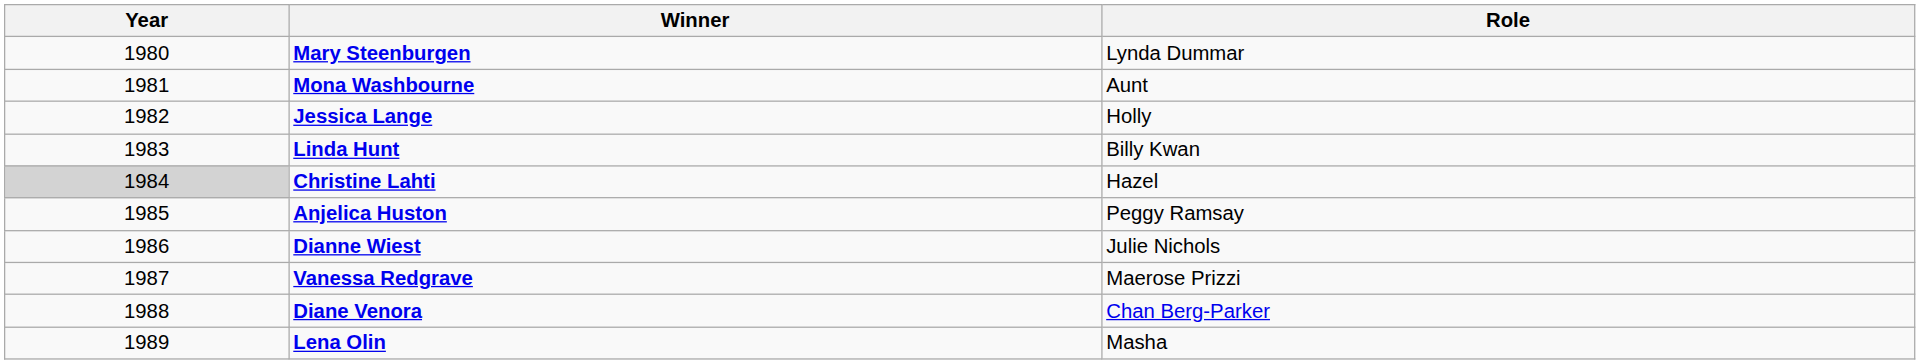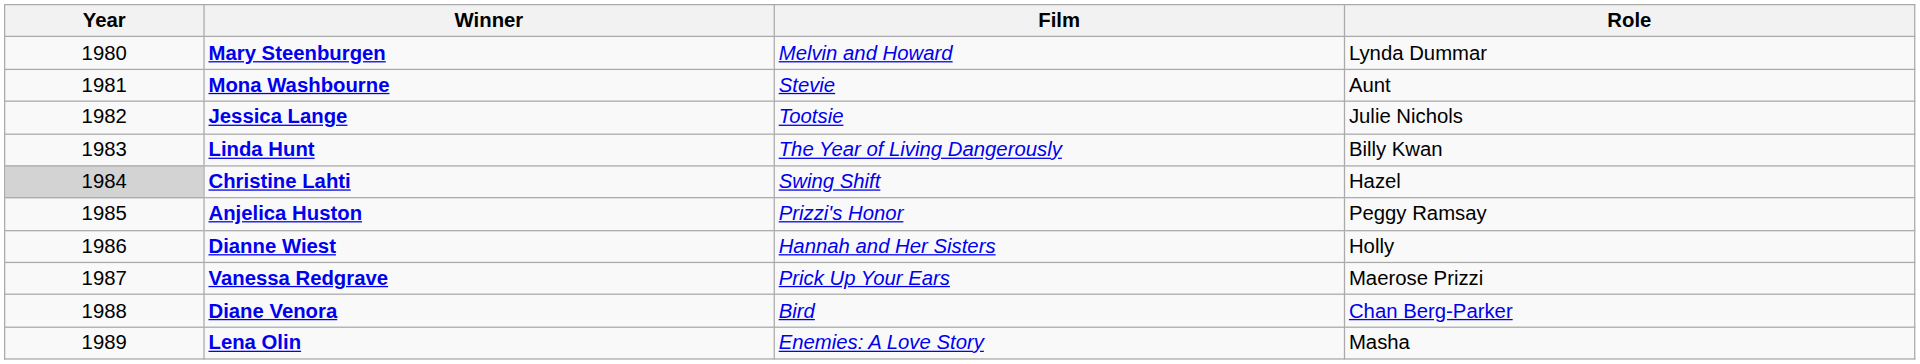 <table class="wikitable" width="95%" cellpadding="5">
 <tr>
 <th width="100"><strong>Year</strong></th>
 <th width="300"><strong>Winner</strong></th>
+<th width="300"><strong>Film</strong></th>
 <th width="300"><strong>Role</strong></th>
 </tr>
 <tr>
 <td style="text-align:center;">1980</td>
 <td><strong><a href='#'>Mary Steenburgen</a></strong></td>
+<td><em><a href='#'>Melvin and Howard</a></em></td>
 <td>Lynda Dummar</td>
 </tr>
 <tr>
 <td style="text-align:center;">1981</td>
 <td><strong><a href='#'>Mona Washbourne</a></strong></td>
+<td><em><a href='#'>Stevie</a></em></td>
 <td>Aunt</td>
 </tr>
 <tr>
 <td style="text-align:center;">1982</td>
 <td><strong><a href='#'>Jessica Lange</a></strong></td>
-<td>Holly</td>
+<td><em><a href='#'>Tootsie</a></em></td>
+<td>Julie Nichols</td>
 </tr>
 <tr>
 <td style="text-align:center;">1983</td>
 <td><strong><a href='#'>Linda Hunt</a></strong></td>
+<td><em><a href='#'>The Year of Living Dangerously</a></em></td>
 <td>Billy Kwan</td>
 </tr>
 <tr>
 <td style="background: lightgrey; text-align:center;">1984</td>
 <td><strong><a href='#'>Christine Lahti</a></strong></td>
+<td><em><a href='#'>Swing Shift</a></em></td>
 <td>Hazel</td>
 </tr>
 <tr>
 <td style="text-align:center;">1985</td>
 <td><strong><a href='#'>Anjelica Huston</a></strong></td>
+<td><em><a href='#'>Prizzi's Honor</a></em></td>
 <td>Peggy Ramsay</td>
 </tr>
 <tr>
 <td style="text-align:center;">1986</td>
 <td><strong><a href='#'>Dianne Wiest</a></strong></td>
-<td>Julie Nichols</td>
+<td><em><a href='#'>Hannah and Her Sisters</a></em></td>
+<td>Holly</td>
 </tr>
 <tr>
 <td style="text-align:center;">1987</td>
 <td><strong><a href='#'>Vanessa Redgrave</a></strong></td>
+<td><em><a href='#'>Prick Up Your Ears</a></em></td>
 <td>Maerose Prizzi</td>
 </tr>
 <tr>
 <td style="text-align:center;">1988</td>
 <td><strong><a href='#'>Diane Venora</a></strong></td>
+<td><em><a href='#'>Bird</a></em></td>
 <td><a href='#'>Chan Berg-Parker</a></td>
 </tr>
 <tr>
 <td style="text-align:center;">1989</td>
 <td><strong><a href='#'>Lena Olin</a></strong></td>
+<td><em><a href='#'>Enemies: A Love Story</a></em></td>
 <td>Masha</td>
 </tr>
 </table>
